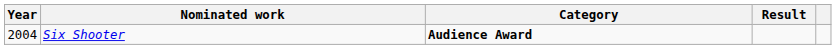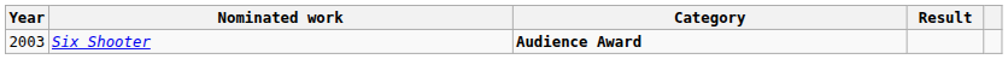 <table class="wikitable">
 <tr>
 <th scope="col" style="width:1em;">Year</th>
 <th scope="col" style="width:39em;">Nominated work</th>
 <th scope="col" style="width:33em;">Category</th>
 <th scope="col" style="width:5em;">Result</th>
 <th scope="col" style="width:1em;"></th>
 </tr>
 <tr>
-<td>2004</td>
+<td>2003</td>
 <td><em><a href='#'>Six Shooter</a></em></td>
 <td><strong>Audience Award</strong></td>
 <td></td>
 <td style="text-align:center;"></td>
 </tr>
 </table>
